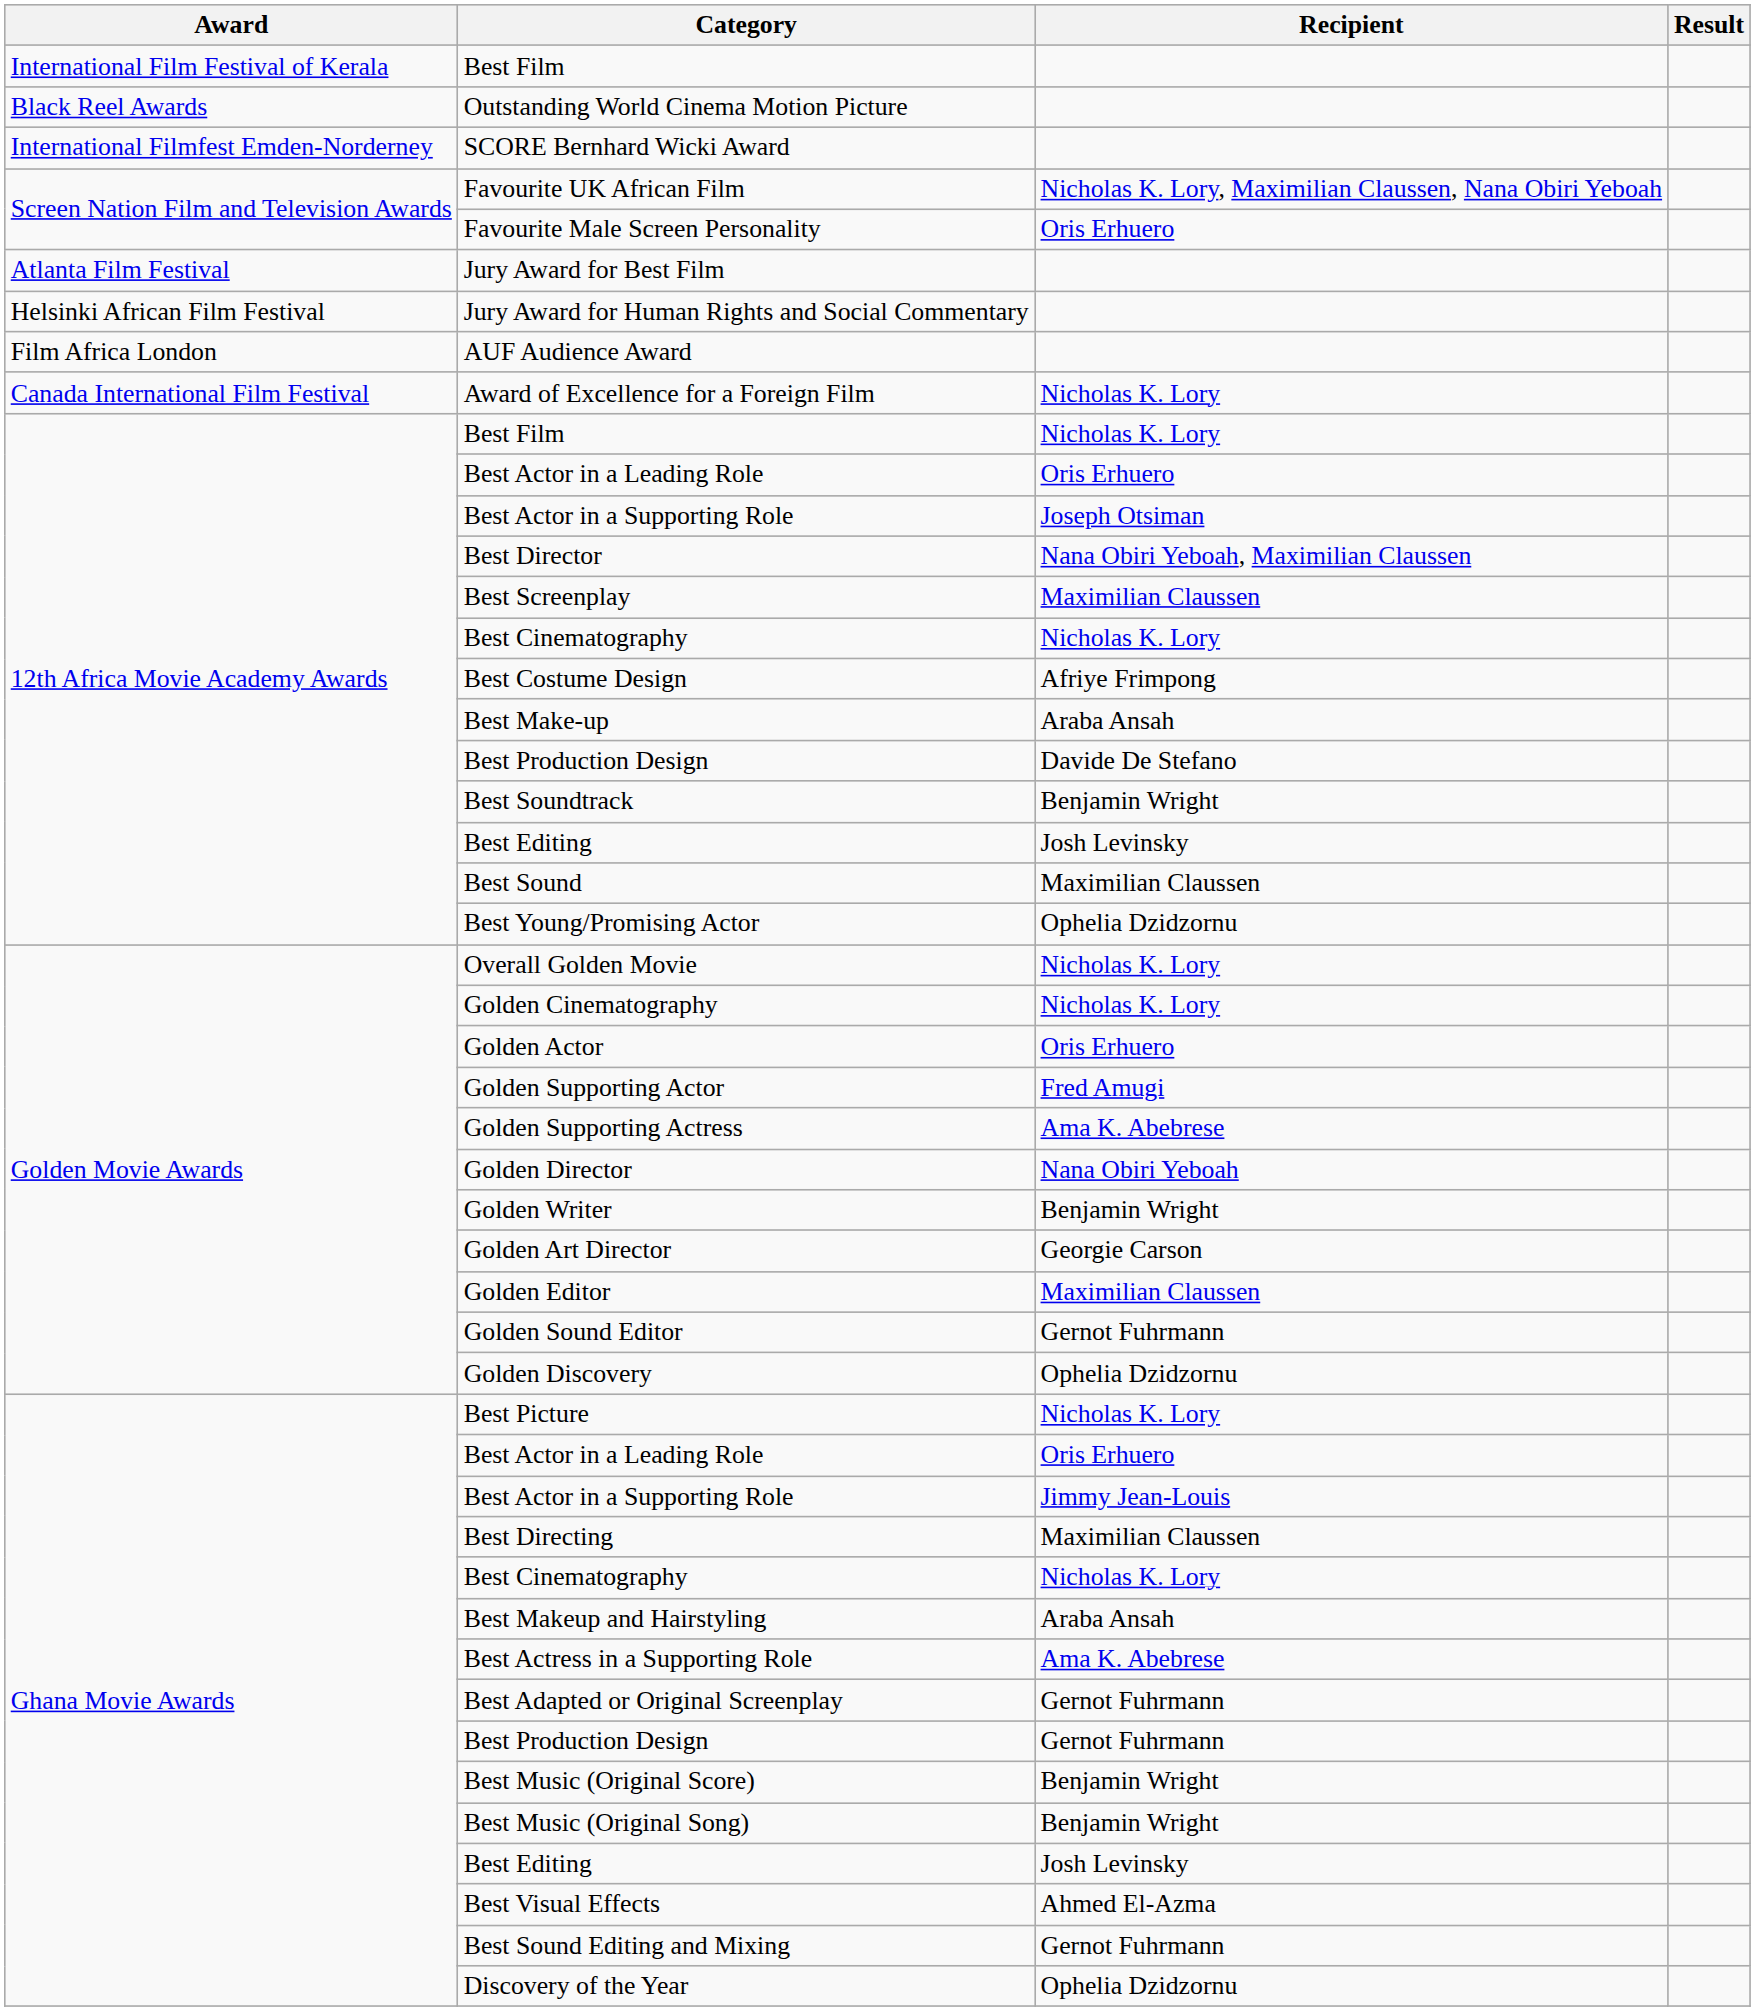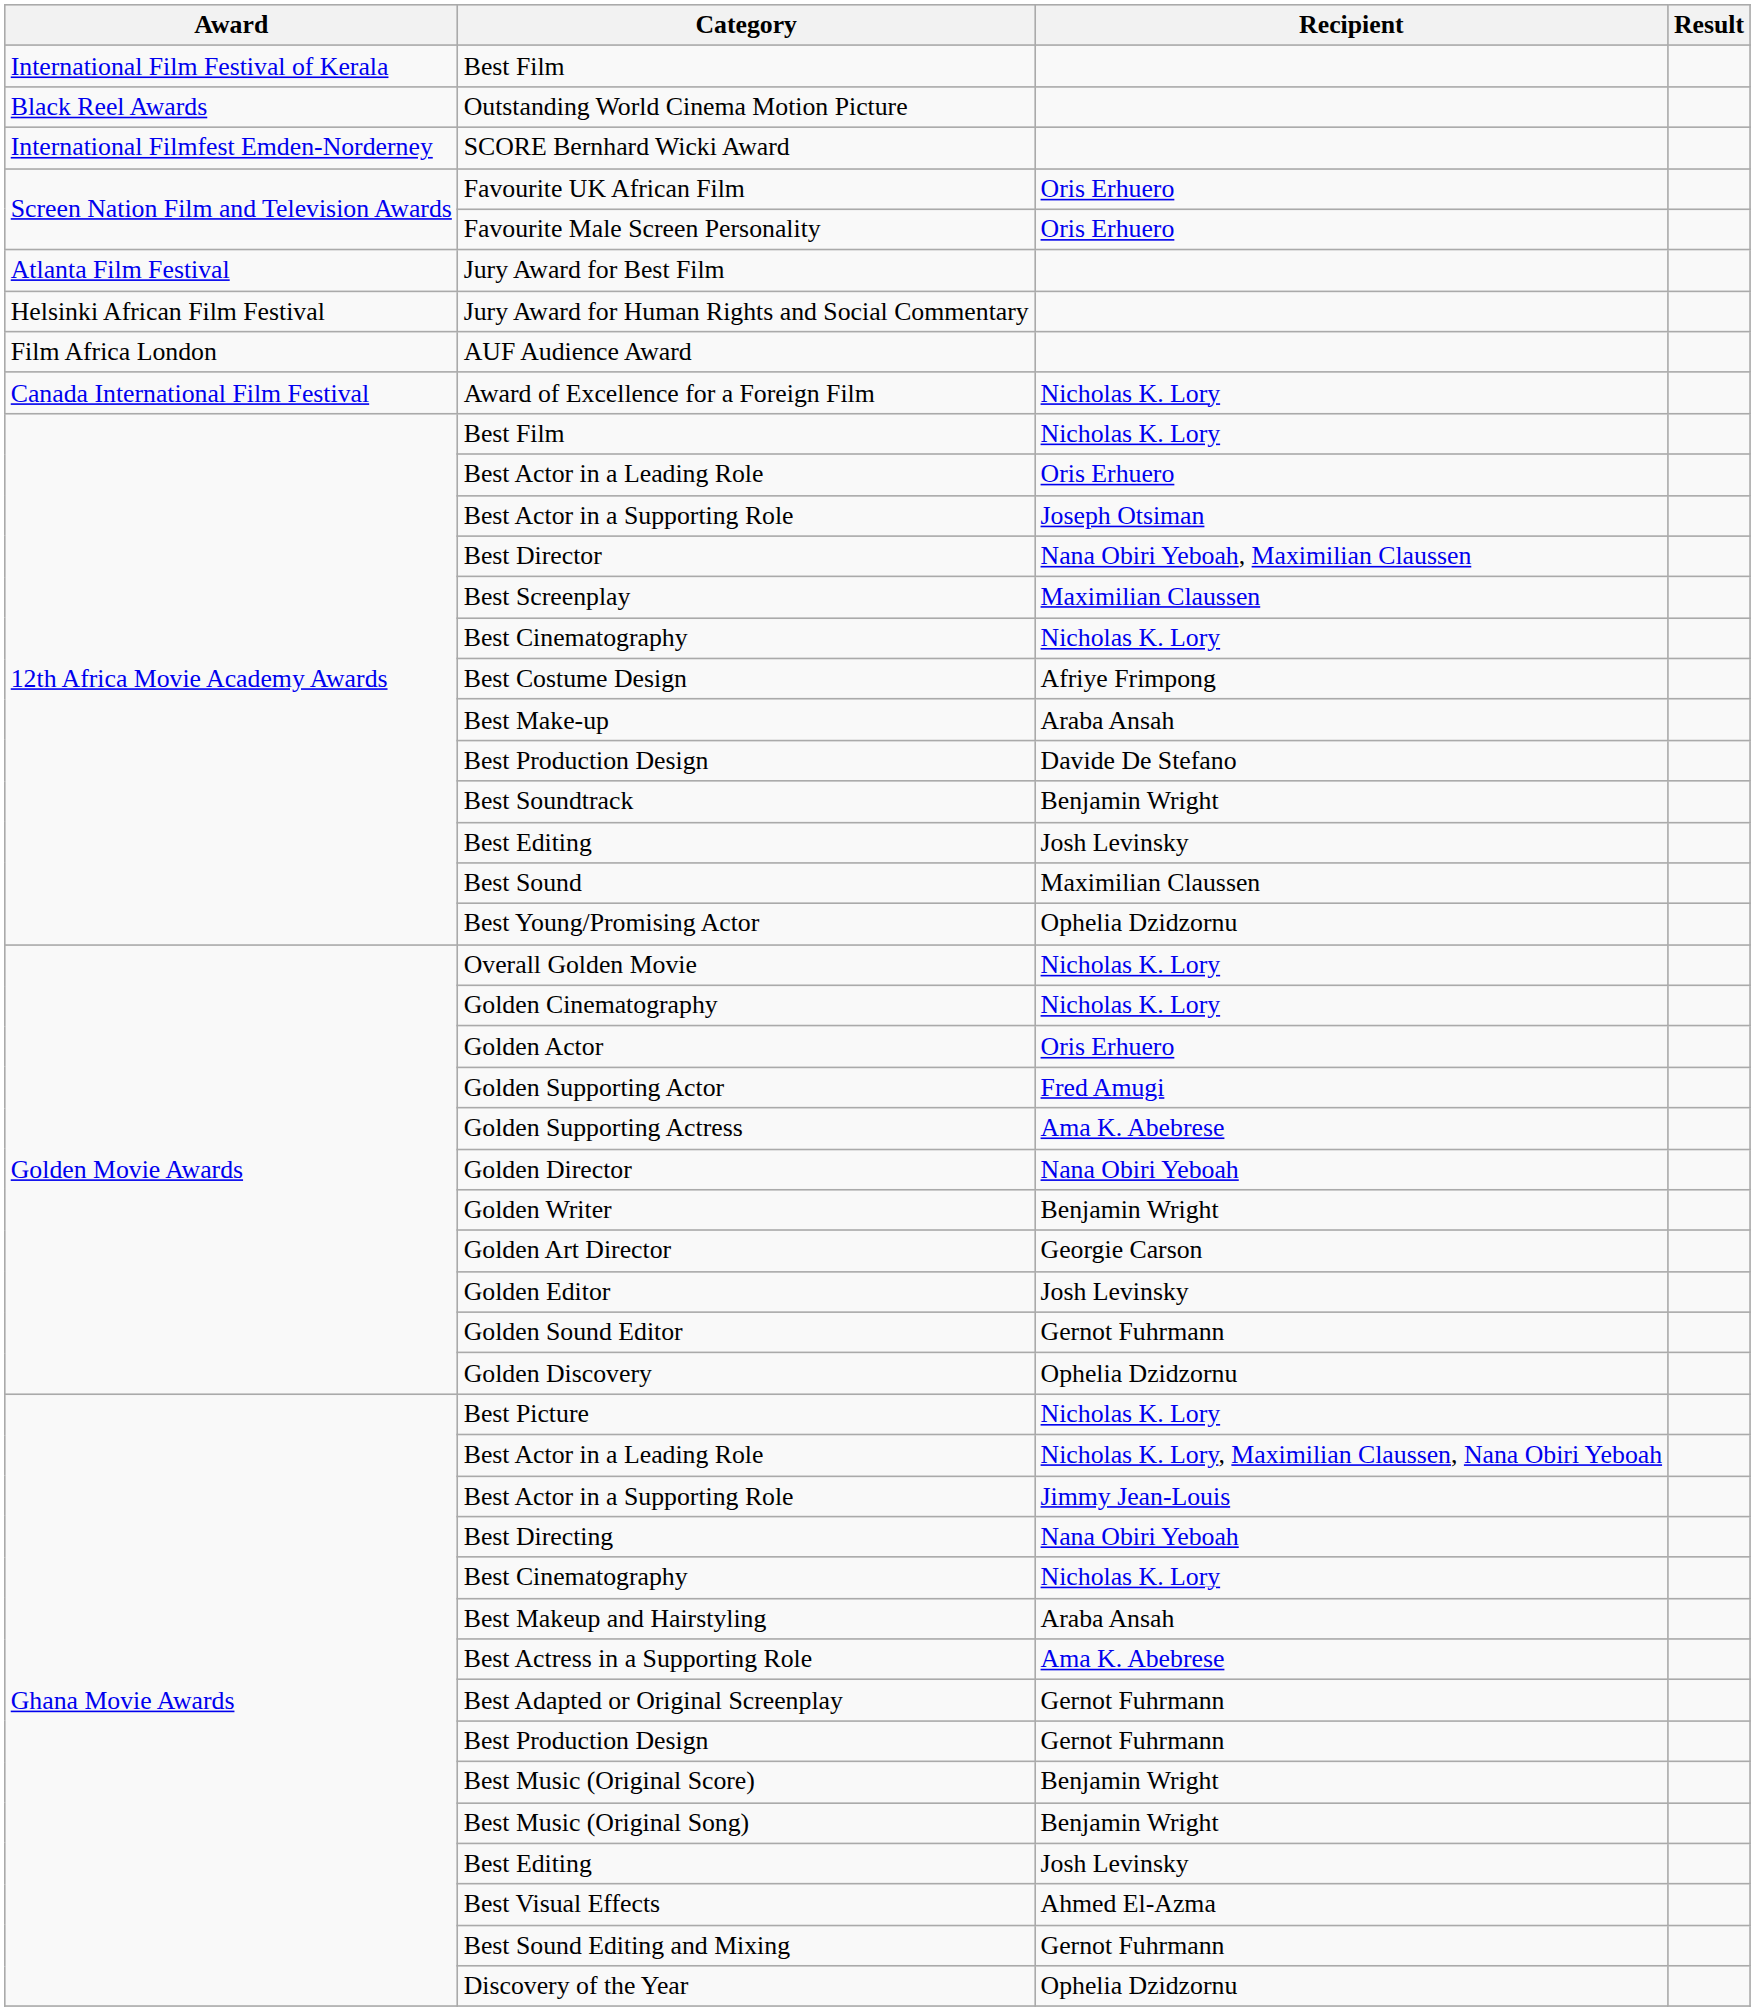 <table class="wikitable sortable">
 <tr>
 <th>Award</th>
 <th>Category</th>
 <th>Recipient</th>
 <th>Result</th>
 </tr>
 <tr>
 <td><a href='#'>International Film Festival of Kerala</a></td>
 <td>Best Film</td>
 <td></td>
 <td></td>
 </tr>
 <tr>
 <td><a href='#'>Black Reel Awards</a></td>
 <td>Outstanding World Cinema Motion Picture</td>
 <td></td>
 <td></td>
 </tr>
 <tr>
 <td><a href='#'>International Filmfest Emden-Norderney</a></td>
 <td>SCORE Bernhard Wicki Award</td>
 <td></td>
 <td></td>
 </tr>
 <tr>
 <td rowspan="2"><a href='#'>Screen Nation Film and Television Awards</a></td>
 <td>Favourite UK African Film</td>
-<td><a href='#'>Nicholas K. Lory</a>, <a href='#'>Maximilian Claussen</a>, <a href='#'>Nana Obiri Yeboah</a></td>
+<td><a href='#'>Oris Erhuero</a></td>
 <td></td>
 </tr>
 <tr>
 <td>Favourite Male Screen Personality</td>
 <td><a href='#'>Oris Erhuero</a></td>
 <td></td>
 </tr>
 <tr>
 <td><a href='#'>Atlanta Film Festival</a></td>
 <td>Jury Award for Best Film</td>
 <td></td>
 <td></td>
 </tr>
 <tr>
 <td>Helsinki African Film Festival</td>
 <td>Jury Award for Human Rights and Social Commentary</td>
 <td></td>
 <td></td>
 </tr>
 <tr>
 <td>Film Africa London</td>
 <td>AUF Audience Award</td>
 <td></td>
 <td></td>
 </tr>
 <tr>
 <td><a href='#'>Canada International Film Festival</a></td>
 <td>Award of Excellence for a Foreign Film</td>
 <td><a href='#'>Nicholas K. Lory</a></td>
 <td></td>
 </tr>
 <tr>
 <td rowspan="13"><a href='#'>12th Africa Movie Academy Awards</a></td>
 <td>Best Film</td>
 <td><a href='#'>Nicholas K. Lory</a></td>
 <td></td>
 </tr>
 <tr>
 <td>Best Actor in a Leading Role</td>
 <td><a href='#'>Oris Erhuero</a></td>
 <td></td>
 </tr>
 <tr>
 <td>Best Actor in a Supporting Role</td>
 <td><a href='#'>Joseph Otsiman</a></td>
 <td></td>
 </tr>
 <tr>
 <td>Best Director</td>
 <td><a href='#'>Nana Obiri Yeboah</a>,  <a href='#'>Maximilian Claussen</a></td>
 <td></td>
 </tr>
 <tr>
 <td>Best Screenplay</td>
 <td><a href='#'>Maximilian Claussen</a></td>
 <td></td>
 </tr>
 <tr>
 <td>Best Cinematography</td>
 <td><a href='#'>Nicholas K. Lory</a></td>
 <td></td>
 </tr>
 <tr>
 <td>Best Costume Design</td>
 <td>Afriye Frimpong</td>
 <td></td>
 </tr>
 <tr>
 <td>Best Make-up</td>
 <td>Araba Ansah</td>
 <td></td>
 </tr>
 <tr>
 <td>Best Production Design</td>
 <td>Davide De Stefano</td>
 <td></td>
 </tr>
 <tr>
 <td>Best Soundtrack</td>
 <td>Benjamin Wright</td>
 <td></td>
 </tr>
 <tr>
 <td>Best Editing</td>
 <td>Josh Levinsky</td>
 <td></td>
 </tr>
 <tr>
 <td>Best Sound</td>
 <td>Maximilian Claussen</td>
 <td></td>
 </tr>
 <tr>
 <td>Best Young/Promising Actor</td>
 <td>Ophelia Dzidzornu</td>
 <td></td>
 </tr>
 <tr>
 <td rowspan="11"><a href='#'>Golden Movie Awards</a></td>
 <td>Overall Golden Movie</td>
 <td><a href='#'>Nicholas K. Lory</a></td>
 <td></td>
 </tr>
 <tr>
 <td>Golden Cinematography</td>
 <td><a href='#'>Nicholas K. Lory</a></td>
 <td></td>
 </tr>
 <tr>
 <td>Golden Actor</td>
 <td><a href='#'>Oris Erhuero</a></td>
 <td></td>
 </tr>
 <tr>
 <td>Golden Supporting Actor</td>
 <td><a href='#'>Fred Amugi</a></td>
 <td></td>
 </tr>
 <tr>
 <td>Golden Supporting Actress</td>
 <td><a href='#'>Ama K. Abebrese</a></td>
 <td></td>
 </tr>
 <tr>
 <td>Golden Director</td>
 <td><a href='#'>Nana Obiri Yeboah</a></td>
 <td></td>
 </tr>
 <tr>
 <td>Golden Writer</td>
 <td>Benjamin Wright</td>
 <td></td>
 </tr>
 <tr>
 <td>Golden Art Director</td>
 <td>Georgie Carson</td>
 <td></td>
 </tr>
 <tr>
 <td>Golden Editor</td>
-<td><a href='#'>Maximilian Claussen</a></td>
+<td>Josh Levinsky</td>
 <td></td>
 </tr>
 <tr>
 <td>Golden Sound Editor</td>
 <td>Gernot Fuhrmann</td>
 <td></td>
 </tr>
 <tr>
 <td>Golden Discovery</td>
 <td>Ophelia Dzidzornu</td>
 <td></td>
 </tr>
 <tr>
 <td rowspan="15"><a href='#'>Ghana Movie Awards</a></td>
 <td>Best Picture</td>
 <td><a href='#'>Nicholas K. Lory</a></td>
 <td></td>
 </tr>
 <tr>
 <td>Best Actor in a Leading Role</td>
-<td><a href='#'>Oris Erhuero</a></td>
+<td><a href='#'>Nicholas K. Lory</a>, <a href='#'>Maximilian Claussen</a>, <a href='#'>Nana Obiri Yeboah</a></td>
 <td></td>
 </tr>
 <tr>
 <td>Best Actor in a Supporting Role</td>
 <td><a href='#'>Jimmy Jean-Louis</a></td>
 <td></td>
 </tr>
 <tr>
 <td>Best Directing</td>
-<td>Maximilian Claussen</td>
+<td><a href='#'>Nana Obiri Yeboah</a></td>
 <td></td>
 </tr>
 <tr>
 <td>Best Cinematography</td>
 <td><a href='#'>Nicholas K. Lory</a></td>
 <td></td>
 </tr>
 <tr>
 <td>Best Makeup and Hairstyling</td>
 <td>Araba Ansah</td>
 <td></td>
 </tr>
 <tr>
 <td>Best Actress in a Supporting Role</td>
 <td><a href='#'>Ama K. Abebrese</a></td>
 <td></td>
 </tr>
 <tr>
 <td>Best Adapted or Original Screenplay</td>
 <td>Gernot Fuhrmann</td>
 <td></td>
 </tr>
 <tr>
 <td>Best Production Design</td>
 <td>Gernot Fuhrmann</td>
 <td></td>
 </tr>
 <tr>
 <td>Best Music (Original Score)</td>
 <td>Benjamin Wright</td>
 <td></td>
 </tr>
 <tr>
 <td>Best Music (Original Song)</td>
 <td>Benjamin Wright</td>
 <td></td>
 </tr>
 <tr>
 <td>Best Editing</td>
 <td>Josh Levinsky</td>
 <td></td>
 </tr>
 <tr>
 <td>Best Visual Effects</td>
 <td>Ahmed El-Azma</td>
 <td></td>
 </tr>
 <tr>
 <td>Best Sound Editing and Mixing</td>
 <td>Gernot Fuhrmann</td>
 <td></td>
 </tr>
 <tr>
 <td>Discovery of the Year</td>
 <td>Ophelia Dzidzornu</td>
 <td></td>
 </tr>
 </table>
